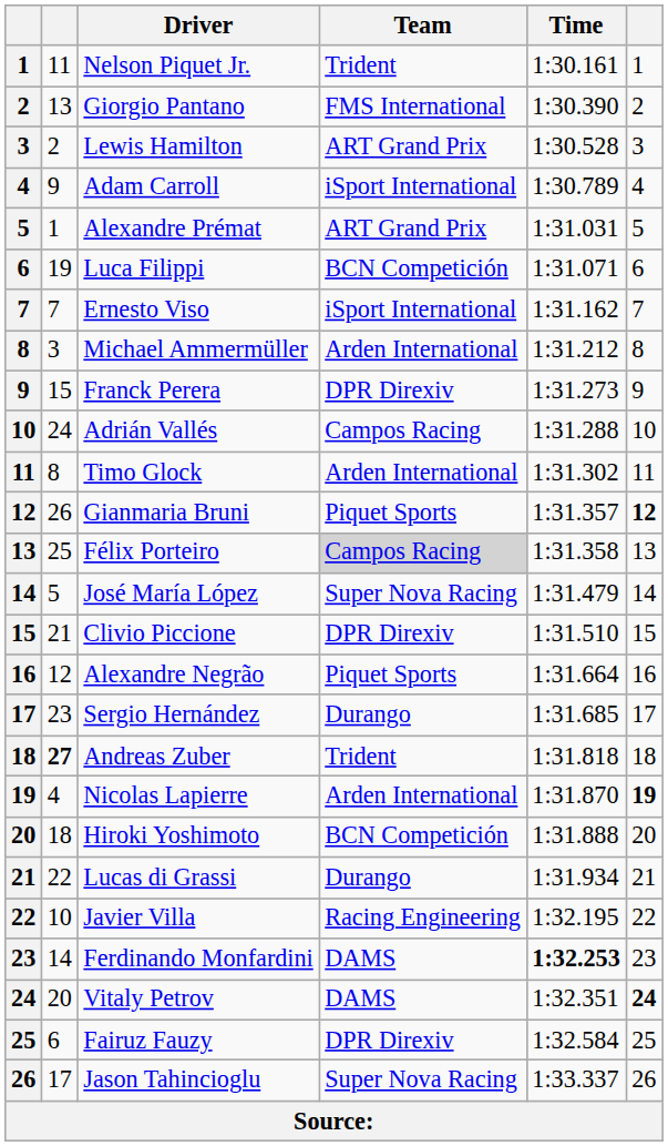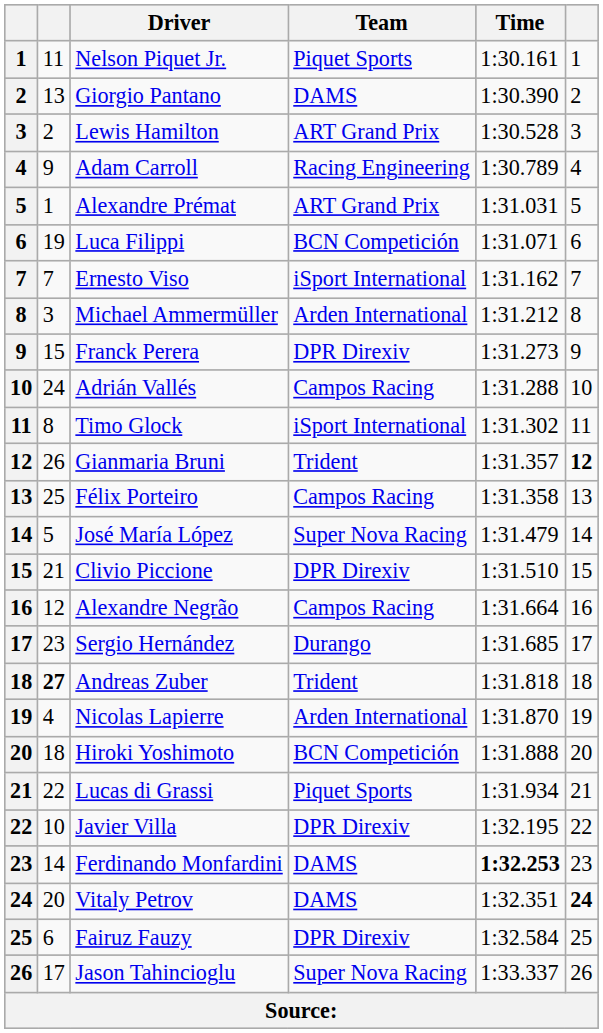 <table class="wikitable" style="font-size:85%">
 <tr>
 <th></th>
 <th></th>
 <th>Driver</th>
 <th>Team</th>
 <th>Time</th>
 <th></th>
 </tr>
 <tr>
 <th>1</th>
 <td>11</td>
 <td> <a href='#'>Nelson Piquet Jr.</a></td>
-<td><a href='#'>Trident</a></td>
+<td><a href='#'>Piquet Sports</a></td>
 <td>1:30.161</td>
 <td>1</td>
 </tr>
 <tr>
 <th>2</th>
 <td>13</td>
 <td> <a href='#'>Giorgio Pantano</a></td>
-<td><a href='#'>FMS International</a></td>
+<td><a href='#'>DAMS</a></td>
 <td>1:30.390</td>
 <td>2</td>
 </tr>
 <tr>
 <th>3</th>
 <td>2</td>
 <td> <a href='#'>Lewis Hamilton</a></td>
 <td><a href='#'>ART Grand Prix</a></td>
 <td>1:30.528</td>
 <td>3</td>
 </tr>
 <tr>
 <th>4</th>
 <td>9</td>
 <td> <a href='#'>Adam Carroll</a></td>
-<td><a href='#'>iSport International</a></td>
+<td><a href='#'>Racing Engineering</a></td>
 <td>1:30.789</td>
 <td>4</td>
 </tr>
 <tr>
 <th>5</th>
 <td>1</td>
 <td> <a href='#'>Alexandre Prémat</a></td>
 <td><a href='#'>ART Grand Prix</a></td>
 <td>1:31.031</td>
 <td>5</td>
 </tr>
 <tr>
 <th>6</th>
 <td>19</td>
 <td> <a href='#'>Luca Filippi</a></td>
 <td><a href='#'>BCN Competición</a></td>
 <td>1:31.071</td>
 <td>6</td>
 </tr>
 <tr>
 <th>7</th>
 <td>7</td>
 <td> <a href='#'>Ernesto Viso</a></td>
 <td><a href='#'>iSport International</a></td>
 <td>1:31.162</td>
 <td>7</td>
 </tr>
 <tr>
 <th>8</th>
 <td>3</td>
 <td> <a href='#'>Michael Ammermüller</a></td>
 <td><a href='#'>Arden International</a></td>
 <td>1:31.212</td>
 <td>8</td>
 </tr>
 <tr>
 <th>9</th>
 <td>15</td>
 <td> <a href='#'>Franck Perera</a></td>
 <td><a href='#'>DPR Direxiv</a></td>
 <td>1:31.273</td>
 <td>9</td>
 </tr>
 <tr>
 <th>10</th>
 <td>24</td>
 <td> <a href='#'>Adrián Vallés</a></td>
 <td><a href='#'>Campos Racing</a></td>
 <td>1:31.288</td>
 <td>10</td>
 </tr>
 <tr>
 <th>11</th>
 <td>8</td>
 <td> <a href='#'>Timo Glock</a></td>
-<td><a href='#'>Arden International</a></td>
+<td><a href='#'>iSport International</a></td>
 <td>1:31.302</td>
 <td>11</td>
 </tr>
 <tr>
 <th>12</th>
 <td>26</td>
 <td> <a href='#'>Gianmaria Bruni</a></td>
-<td><a href='#'>Piquet Sports</a></td>
+<td><a href='#'>Trident</a></td>
 <td>1:31.357</td>
 <td><strong>12</strong></td>
 </tr>
 <tr>
 <th>13</th>
 <td>25</td>
 <td> <a href='#'>Félix Porteiro</a></td>
-<td style="background: lightgrey;"><a href='#'>Campos Racing</a></td>
+<td><a href='#'>Campos Racing</a></td>
 <td>1:31.358</td>
 <td>13</td>
 </tr>
 <tr>
 <th>14</th>
 <td>5</td>
 <td> <a href='#'>José María López</a></td>
 <td><a href='#'>Super Nova Racing</a></td>
 <td>1:31.479</td>
 <td>14</td>
 </tr>
 <tr>
 <th>15</th>
 <td>21</td>
 <td> <a href='#'>Clivio Piccione</a></td>
 <td><a href='#'>DPR Direxiv</a></td>
 <td>1:31.510</td>
 <td>15</td>
 </tr>
 <tr>
 <th>16</th>
 <td>12</td>
 <td> <a href='#'>Alexandre Negrão</a></td>
-<td><a href='#'>Piquet Sports</a></td>
+<td><a href='#'>Campos Racing</a></td>
 <td>1:31.664</td>
 <td>16</td>
 </tr>
 <tr>
 <th>17</th>
 <td>23</td>
 <td> <a href='#'>Sergio Hernández</a></td>
 <td><a href='#'>Durango</a></td>
 <td>1:31.685</td>
 <td>17</td>
 </tr>
 <tr>
 <th>18</th>
 <td><strong>27</strong></td>
 <td> <a href='#'>Andreas Zuber</a></td>
 <td><a href='#'>Trident</a></td>
 <td>1:31.818</td>
 <td>18</td>
 </tr>
 <tr>
 <th>19</th>
 <td>4</td>
 <td> <a href='#'>Nicolas Lapierre</a></td>
 <td><a href='#'>Arden International</a></td>
 <td>1:31.870</td>
-<td><strong>19</strong></td>
+<td>19</td>
 </tr>
 <tr>
 <th>20</th>
 <td>18</td>
 <td> <a href='#'>Hiroki Yoshimoto</a></td>
 <td><a href='#'>BCN Competición</a></td>
 <td>1:31.888</td>
 <td>20</td>
 </tr>
 <tr>
 <th>21</th>
 <td>22</td>
 <td> <a href='#'>Lucas di Grassi</a></td>
-<td><a href='#'>Durango</a></td>
+<td><a href='#'>Piquet Sports</a></td>
 <td>1:31.934</td>
 <td>21</td>
 </tr>
 <tr>
 <th>22</th>
 <td>10</td>
 <td> <a href='#'>Javier Villa</a></td>
-<td><a href='#'>Racing Engineering</a></td>
+<td><a href='#'>DPR Direxiv</a></td>
 <td>1:32.195</td>
 <td>22</td>
 </tr>
 <tr>
 <th>23</th>
 <td>14</td>
 <td> <a href='#'>Ferdinando Monfardini</a></td>
 <td><a href='#'>DAMS</a></td>
 <td><strong>1:32.253</strong></td>
 <td>23</td>
 </tr>
 <tr>
 <th>24</th>
 <td>20</td>
 <td> <a href='#'>Vitaly Petrov</a></td>
 <td><a href='#'>DAMS</a></td>
 <td>1:32.351</td>
 <td><strong>24</strong></td>
 </tr>
 <tr>
 <th>25</th>
 <td>6</td>
 <td> <a href='#'>Fairuz Fauzy</a></td>
 <td><a href='#'>DPR Direxiv</a></td>
 <td>1:32.584</td>
 <td>25</td>
 </tr>
 <tr>
 <th>26</th>
 <td>17</td>
 <td> <a href='#'>Jason Tahincioglu</a></td>
 <td><a href='#'>Super Nova Racing</a></td>
 <td>1:33.337</td>
 <td>26</td>
 </tr>
 <tr>
 <th colspan="6">Source:</th>
 </tr>
 <tr>
 </tr>
 </table>
